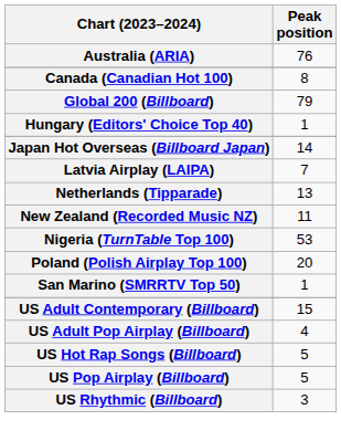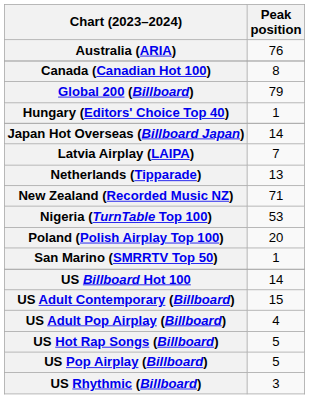 <table class="wikitable sortable plainrowheaders" style="text-align:center">
 <tr>
 <th scope="col">Chart (2023–2024)</th>
 <th scope="col">Peak<br>position</th>
 </tr>
 <tr>
 <th scope="row">Australia (<a href='#'>ARIA</a>)</th>
 <td>76</td>
 </tr>
 <tr>
 </tr>
 <tr>
 </tr>
 <tr>
 <th scope="row">Canada (<a href='#'>Canadian Hot 100</a>)</th>
 <td>8</td>
 </tr>
 <tr>
 <th scope="row"><a href='#'>Global 200</a> (<em><a href='#'>Billboard</a></em>)</th>
 <td>79</td>
 </tr>
 <tr>
 <th scope="row">Hungary (<a href='#'>Editors' Choice Top 40</a>)</th>
 <td>1</td>
 </tr>
 <tr>
 </tr>
 <tr>
 <th scope="row">Japan Hot Overseas (<em><a href='#'>Billboard Japan</a></em>)</th>
 <td>14</td>
 </tr>
 <tr>
 <th scope="row">Latvia Airplay (<a href='#'>LAIPA</a>)</th>
 <td>7</td>
 </tr>
 <tr>
 <th scope="row">Netherlands (<a href='#'>Tipparade</a>)</th>
 <td>13</td>
 </tr>
 <tr>
 <th scope="row">New Zealand (<a href='#'>Recorded Music NZ</a>)</th>
-<td>11</td>
+<td>71</td>
 </tr>
 <tr>
 <th scope="row">Nigeria (<a href='#'><em>TurnTable</em> Top 100</a>)</th>
 <td>53</td>
 </tr>
 <tr>
 <th scope="row">Poland (<a href='#'>Polish Airplay Top 100</a>)</th>
 <td>20</td>
 </tr>
 <tr>
 <th scope="row">San Marino (<a href='#'>SMRRTV Top 50</a>)</th>
 <td>1</td>
 </tr>
 <tr>
 </tr>
 <tr>
+</tr>
+<tr>
+<th scope="row">US <a href='#'><em>Billboard</em> Hot 100</a></th>
+<td>14</td>
 </tr>
 <tr>
 <th scope="row">US <a href='#'>Adult Contemporary</a> (<em><a href='#'>Billboard</a></em>)</th>
 <td>15</td>
 </tr>
 <tr>
 <th scope="row">US <a href='#'>Adult Pop Airplay</a> (<em><a href='#'>Billboard</a></em>)</th>
 <td>4</td>
 </tr>
 <tr>
 <th scope="row">US <a href='#'>Hot Rap Songs</a> (<em><a href='#'>Billboard</a></em>)</th>
 <td>5</td>
 </tr>
 <tr>
 <th scope="row">US <a href='#'>Pop Airplay</a> (<em><a href='#'>Billboard</a></em>)</th>
 <td>5</td>
 </tr>
 <tr>
 <th scope="row">US <a href='#'>Rhythmic</a> (<em><a href='#'>Billboard</a></em>)</th>
 <td>3</td>
 </tr>
 </table>
